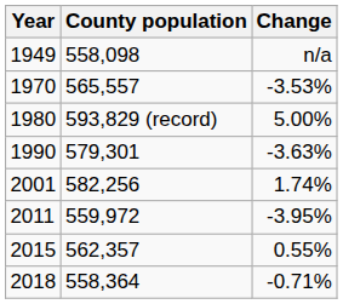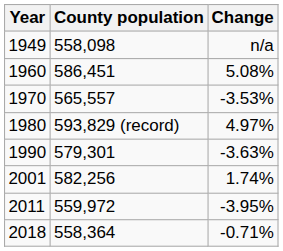 <table class="wikitable">
 <tr>
 <th>Year</th>
 <th>County population</th>
 <th>Change</th>
 </tr>
 <tr>
 <td>1949</td>
 <td>558,098</td>
 <td align="right">n/a</td>
 </tr>
 <tr>
+<td>1960</td>
+<td> 586,451</td>
+<td align="right">5.08%</td>
+</tr>
+<tr>
 <td>1970</td>
 <td> 565,557</td>
 <td align="right">-3.53%</td>
 </tr>
 <tr>
 <td>1980</td>
 <td> 593,829 (record)</td>
-<td align="right">5.00%</td>
+<td align="right">4.97%</td>
 </tr>
 <tr>
 <td>1990</td>
 <td> 579,301</td>
 <td align="right">-3.63%</td>
 </tr>
 <tr>
 <td>2001</td>
 <td> 582,256</td>
 <td align="right">1.74%</td>
 </tr>
 <tr>
 <td>2011</td>
 <td> 559,972</td>
 <td align="right">-3.95%</td>
 </tr>
 <tr>
-<td>2015</td>
-<td> 562,357</td>
-<td align="right">0.55%</td>
-</tr>
-<tr>
 <td>2018</td>
 <td> 558,364</td>
 <td align="right">-0.71%</td>
 </tr>
 </table>
